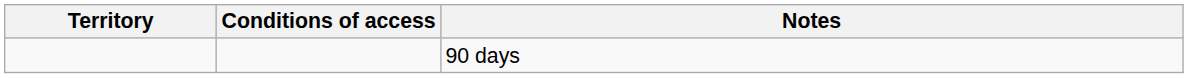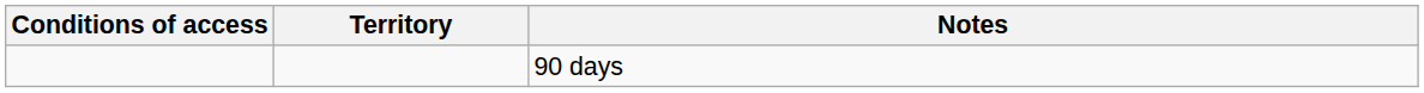 <table class="wikitable" style="text-align: left; table-layout: fixed;">
 <tr>
+<th style="width:19%;">Conditions of access</th>
 <th style="width:18%;">Territory</th>
-<th style="width:19%;">Conditions of access</th>
 <th style="width:63%;">Notes</th>
 </tr>
 <tr>
 <td></td>
 <td></td>
 <td>90 days</td>
 </tr>
 </table>
